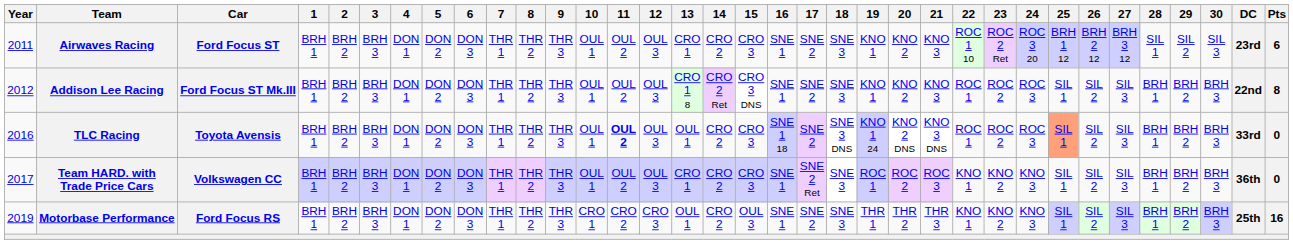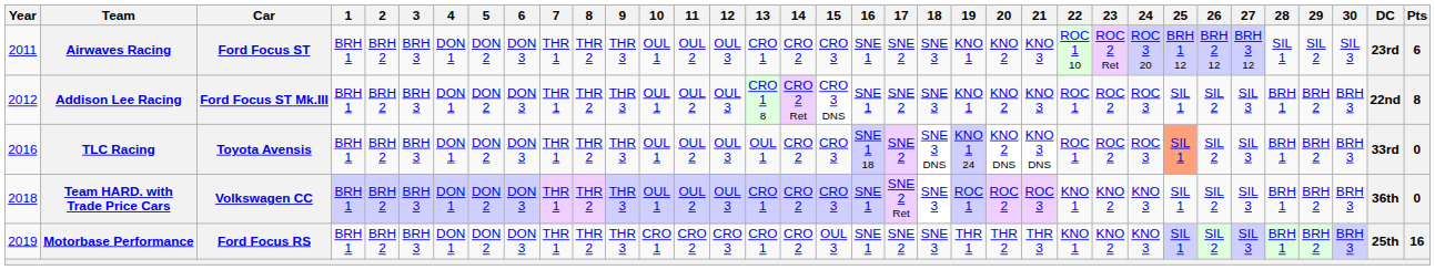 <table class="wikitable" style="text-align:center; font-size:85%">
 <tr>
 <th>Year</th>
 <th>Team</th>
 <th>Car</th>
 <th>1</th>
 <th>2</th>
 <th>3</th>
 <th>4</th>
 <th>5</th>
 <th>6</th>
 <th>7</th>
 <th>8</th>
 <th>9</th>
 <th>10</th>
 <th>11</th>
 <th>12</th>
 <th>13</th>
 <th>14</th>
 <th>15</th>
 <th>16</th>
 <th>17</th>
 <th>18</th>
 <th>19</th>
 <th>20</th>
 <th>21</th>
 <th>22</th>
 <th>23</th>
 <th>24</th>
 <th>25</th>
 <th>26</th>
 <th>27</th>
 <th>28</th>
 <th>29</th>
 <th>30</th>
 <th>DC</th>
 <th>Pts</th>
 </tr>
 <tr>
 <td><a href='#'>2011</a></td>
 <th nowrap><a href='#'>Airwaves Racing</a></th>
 <th nowrap><a href='#'>Ford Focus ST</a></th>
 <td><a href='#'>BRH<br>1</a></td>
 <td><a href='#'>BRH<br>2</a></td>
 <td><a href='#'>BRH<br>3</a></td>
 <td><a href='#'>DON<br>1</a></td>
 <td><a href='#'>DON<br>2</a></td>
 <td><a href='#'>DON<br>3</a></td>
 <td><a href='#'>THR<br>1</a></td>
 <td><a href='#'>THR<br>2</a></td>
 <td><a href='#'>THR<br>3</a></td>
 <td><a href='#'>OUL<br>1</a></td>
 <td><a href='#'>OUL<br>2</a></td>
 <td><a href='#'>OUL<br>3</a></td>
 <td><a href='#'>CRO<br>1</a></td>
 <td><a href='#'>CRO<br>2</a></td>
 <td><a href='#'>CRO<br>3</a></td>
 <td><a href='#'>SNE<br>1</a></td>
 <td><a href='#'>SNE<br>2</a></td>
 <td><a href='#'>SNE<br>3</a></td>
 <td><a href='#'>KNO<br>1</a></td>
 <td><a href='#'>KNO<br>2</a></td>
 <td><a href='#'>KNO<br>3</a></td>
 <td style="background:#DFFFDF;"><a href='#'>ROC<br>1</a><br><small>10</small></td>
 <td style="background:#EFCFFF;"><a href='#'>ROC<br>2</a><br><small>Ret</small></td>
 <td style="background:#CFCFFF;"><a href='#'>ROC<br>3</a><br><small>20</small></td>
 <td style="background:#CFCFFF;"><a href='#'>BRH<br>1</a><br><small>12</small></td>
 <td style="background:#CFCFFF;"><a href='#'>BRH<br>2</a><br><small>12</small></td>
 <td style="background:#CFCFFF;"><a href='#'>BRH<br>3</a><br><small>12</small></td>
 <td><a href='#'>SIL<br>1</a></td>
 <td><a href='#'>SIL<br>2</a></td>
 <td><a href='#'>SIL<br>3</a></td>
 <th>23rd</th>
 <th>6</th>
 </tr>
 <tr>
 <td><a href='#'>2012</a></td>
 <th nowrap><a href='#'>Addison Lee Racing</a></th>
 <th nowrap><a href='#'>Ford Focus ST Mk.III</a></th>
 <td><a href='#'>BRH<br>1</a></td>
 <td><a href='#'>BRH<br>2</a></td>
 <td><a href='#'>BRH<br>3</a></td>
 <td><a href='#'>DON<br>1</a></td>
 <td><a href='#'>DON<br>2</a></td>
 <td><a href='#'>DON<br>3</a></td>
 <td><a href='#'>THR<br>1</a></td>
 <td><a href='#'>THR<br>2</a></td>
 <td><a href='#'>THR<br>3</a></td>
 <td><a href='#'>OUL<br>1</a></td>
 <td><a href='#'>OUL<br>2</a></td>
 <td><a href='#'>OUL<br>3</a></td>
 <td style="background:#DFFFDF;"><a href='#'>CRO<br>1</a><br><small>8</small></td>
 <td style="background:#EFCFFF;"><a href='#'>CRO<br>2</a><br><small>Ret</small></td>
 <td style="background:#FFFFFF;"><a href='#'>CRO<br>3</a><br><small>DNS</small></td>
 <td><a href='#'>SNE<br>1</a></td>
 <td><a href='#'>SNE<br>2</a></td>
 <td><a href='#'>SNE<br>3</a></td>
 <td><a href='#'>KNO<br>1</a></td>
 <td><a href='#'>KNO<br>2</a></td>
 <td><a href='#'>KNO<br>3</a></td>
 <td><a href='#'>ROC<br>1</a></td>
 <td><a href='#'>ROC<br>2</a></td>
 <td><a href='#'>ROC<br>3</a></td>
 <td><a href='#'>SIL<br>1</a></td>
 <td><a href='#'>SIL<br>2</a></td>
 <td><a href='#'>SIL<br>3</a></td>
 <td><a href='#'>BRH<br>1</a></td>
 <td><a href='#'>BRH<br>2</a></td>
 <td><a href='#'>BRH<br>3</a></td>
 <th>22nd</th>
 <th>8</th>
 </tr>
 <tr>
 <td><a href='#'>2016</a></td>
 <th nowrap><a href='#'>TLC Racing</a></th>
 <th nowrap><a href='#'>Toyota Avensis</a></th>
 <td><a href='#'>BRH<br>1</a></td>
 <td><a href='#'>BRH<br>2</a></td>
 <td><a href='#'>BRH<br>3</a></td>
 <td><a href='#'>DON<br>1</a></td>
 <td><a href='#'>DON<br>2</a></td>
 <td><a href='#'>DON<br>3</a></td>
 <td><a href='#'>THR<br>1</a></td>
 <td><a href='#'>THR<br>2</a></td>
 <td><a href='#'>THR<br>3</a></td>
 <td><a href='#'>OUL<br>1</a></td>
-<td><strong><a href='#'>OUL<br>2</a></strong></td>
+<td><a href='#'>OUL<br>2</a></td>
 <td><a href='#'>OUL<br>3</a></td>
 <td><a href='#'>OUL<br>1</a></td>
 <td><a href='#'>CRO<br>2</a></td>
 <td><a href='#'>CRO<br>3</a></td>
 <td style="background:#CFCFFF;"><a href='#'>SNE<br>1</a><br><small>18</small></td>
 <td style="background:#EFCFFF;"><a href='#'>SNE<br>2</a><br></td>
 <td style="background:#FFFFFF;"><a href='#'>SNE<br>3</a><br><small>DNS</small></td>
 <td style="background:#CFCFFF;"><a href='#'>KNO<br>1</a><br><small>24</small></td>
 <td style="background:#FFFFFF;"><a href='#'>KNO<br>2</a><br><small>DNS</small></td>
 <td style="background:#FFFFFF;"><a href='#'>KNO<br>3</a><br><small>DNS</small></td>
 <td><a href='#'>ROC<br>1</a></td>
 <td><a href='#'>ROC<br>2</a></td>
 <td><a href='#'>ROC<br>3</a></td>
 <td style="background: lightsalmon;"><a href='#'>SIL<br>1</a></td>
 <td><a href='#'>SIL<br>2</a></td>
 <td><a href='#'>SIL<br>3</a></td>
 <td><a href='#'>BRH<br>1</a></td>
 <td><a href='#'>BRH<br>2</a></td>
 <td><a href='#'>BRH<br>3</a></td>
 <th>33rd</th>
 <th>0</th>
 </tr>
 <tr>
-<td><a href='#'>2017</a></td>
+<td><a href='#'>2018</a></td>
 <th nowrap><a href='#'>Team HARD. with<br>Trade Price Cars</a></th>
 <th nowrap><a href='#'>Volkswagen CC</a></th>
 <td style="background:#CFCFFF;"><a href='#'>BRH<br>1</a><br></td>
 <td style="background:#CFCFFF;"><a href='#'>BRH<br>2</a><br></td>
 <td style="background:#CFCFFF;"><a href='#'>BRH<br>3</a><br></td>
 <td style="background:#CFCFFF;"><a href='#'>DON<br>1</a><br></td>
 <td style="background:#CFCFFF;"><a href='#'>DON<br>2</a><br></td>
 <td style="background:#CFCFFF;"><a href='#'>DON<br>3</a><br></td>
 <td style="background:#EFCFFF;"><a href='#'>THR<br>1</a><br></td>
 <td style="background:#EFCFFF;"><a href='#'>THR<br>2</a><br></td>
 <td style="background:#CFCFFF;"><a href='#'>THR<br>3</a><br></td>
 <td style="background:#CFCFFF;"><a href='#'>OUL<br>1</a><br></td>
 <td style="background:#CFCFFF;"><a href='#'>OUL<br>2</a><br></td>
 <td style="background:#CFCFFF;"><a href='#'>OUL<br>3</a><br></td>
 <td style="background:#CFCFFF;"><a href='#'>CRO<br>1</a><br></td>
 <td style="background:#CFCFFF;"><a href='#'>CRO<br>2</a><br></td>
 <td style="background:#CFCFFF;"><a href='#'>CRO<br>3</a><br></td>
 <td style="background:#CFCFFF;"><a href='#'>SNE<br>1</a><br></td>
 <td style="background:#EFCFFF;"><a href='#'>SNE<br>2</a><br><small>Ret</small></td>
 <td style="background:#FFFFFF;"><a href='#'>SNE<br>3</a><br></td>
 <td style="background:#CFCFFF;"><a href='#'>ROC<br>1</a><br></td>
 <td style="background:#EFCFFF;"><a href='#'>ROC<br>2</a><br></td>
 <td style="background:#EFCFFF;"><a href='#'>ROC<br>3</a><br></td>
 <td><a href='#'>KNO<br>1</a></td>
 <td><a href='#'>KNO<br>2</a></td>
 <td><a href='#'>KNO<br>3</a></td>
 <td><a href='#'>SIL<br>1</a></td>
 <td><a href='#'>SIL<br>2</a></td>
 <td><a href='#'>SIL<br>3</a></td>
 <td><a href='#'>BRH<br>1</a></td>
 <td><a href='#'>BRH<br>2</a></td>
 <td><a href='#'>BRH<br>3</a></td>
 <th>36th</th>
 <th>0</th>
 </tr>
 <tr>
 <td><a href='#'>2019</a></td>
 <th nowrap><a href='#'>Motorbase Performance</a></th>
 <th nowrap><a href='#'>Ford Focus RS</a></th>
 <td><a href='#'>BRH<br>1</a></td>
 <td><a href='#'>BRH<br>2</a></td>
 <td><a href='#'>BRH<br>3</a></td>
 <td><a href='#'>DON<br>1</a></td>
 <td><a href='#'>DON<br>2</a></td>
 <td><a href='#'>DON<br>3</a></td>
 <td><a href='#'>THR<br>1</a></td>
 <td><a href='#'>THR<br>2</a></td>
 <td><a href='#'>THR<br>3</a></td>
 <td><a href='#'>CRO<br>1</a></td>
 <td><a href='#'>CRO<br>2</a></td>
 <td><a href='#'>CRO<br>3</a></td>
-<td><a href='#'>OUL<br>1</a></td>
+<td><a href='#'>CRO<br>1</a></td>
 <td><a href='#'>CRO<br>2</a></td>
 <td><a href='#'>OUL<br>3</a></td>
 <td><a href='#'>SNE<br>1</a></td>
 <td><a href='#'>SNE<br>2</a></td>
 <td><a href='#'>SNE<br>3</a></td>
 <td><a href='#'>THR<br>1</a></td>
 <td><a href='#'>THR<br>2</a></td>
 <td><a href='#'>THR<br>3</a></td>
 <td><a href='#'>KNO<br>1</a></td>
 <td><a href='#'>KNO<br>2</a></td>
 <td><a href='#'>KNO<br>3</a></td>
 <td style="background:#CFCFFF;"><a href='#'>SIL<br>1</a><br></td>
 <td style="background:#DFFFDF;"><a href='#'>SIL<br>2</a><br></td>
 <td style="background:#CFCFFF;"><a href='#'>SIL<br>3</a><br></td>
 <td style="background:#DFFFDF;"><a href='#'>BRH<br>1</a><br></td>
 <td style="background:#DFFFDF;"><a href='#'>BRH<br>2</a><br></td>
 <td style="background:#CFCFFF;"><a href='#'>BRH<br>3</a><br></td>
 <th>25th</th>
 <th>16</th>
 </tr>
 <tr>
 <th colspan="35"></th>
 </tr>
 </table>
